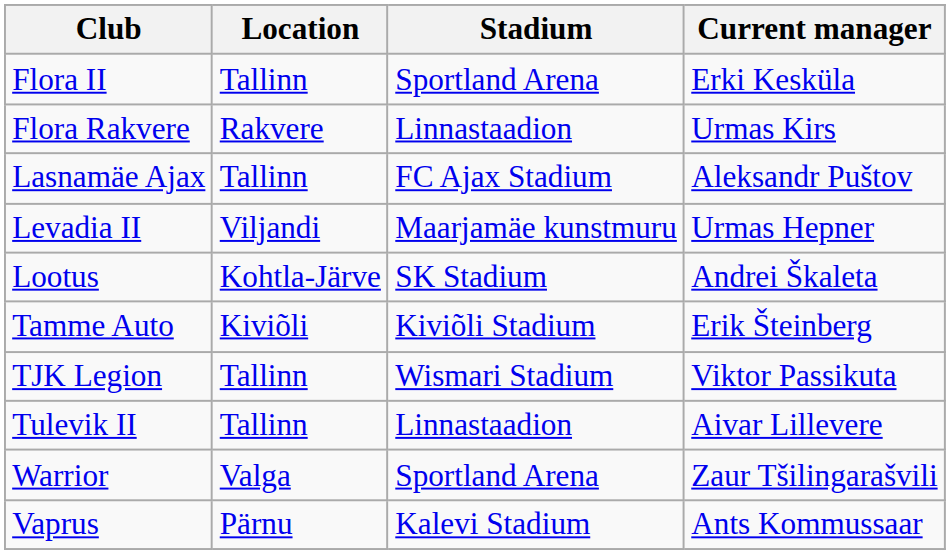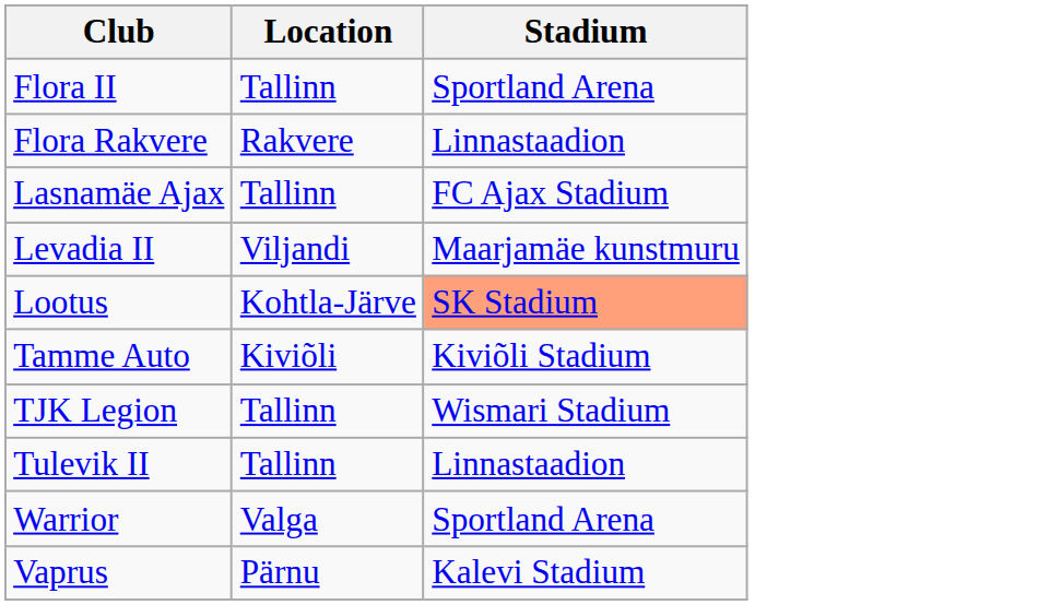 <table class="wikitable">
 <tr>
 <th>Club</th>
 <th>Location</th>
 <th>Stadium</th>
-<th>Current manager</th>
 </tr>
 <tr>
 <td><a href='#'>Flora II</a></td>
 <td><a href='#'>Tallinn</a></td>
 <td><a href='#'>Sportland Arena</a></td>
-<td> <a href='#'>Erki Kesküla</a></td>
 </tr>
 <tr>
 <td><a href='#'>Flora Rakvere</a></td>
 <td><a href='#'>Rakvere</a></td>
 <td><a href='#'>Linnastaadion</a></td>
-<td> <a href='#'>Urmas Kirs</a></td>
 </tr>
 <tr>
 <td><a href='#'>Lasnamäe Ajax</a></td>
 <td><a href='#'>Tallinn</a></td>
 <td><a href='#'>FC Ajax Stadium</a></td>
-<td> <a href='#'>Aleksandr Puštov</a></td>
 </tr>
 <tr>
 <td><a href='#'>Levadia II</a></td>
 <td><a href='#'>Viljandi</a></td>
 <td><a href='#'>Maarjamäe kunstmuru</a></td>
-<td> <a href='#'>Urmas Hepner</a></td>
 </tr>
 <tr>
 <td><a href='#'>Lootus</a></td>
 <td><a href='#'>Kohtla-Järve</a></td>
-<td><a href='#'>SK Stadium</a></td>
-<td> <a href='#'>Andrei Škaleta</a></td>
+<td style="background: lightsalmon;"><a href='#'>SK Stadium</a></td>
 </tr>
 <tr>
 <td><a href='#'>Tamme Auto</a></td>
 <td><a href='#'>Kiviõli</a></td>
 <td><a href='#'>Kiviõli Stadium</a></td>
-<td> <a href='#'>Erik Šteinberg</a></td>
 </tr>
 <tr>
 <td><a href='#'>TJK Legion</a></td>
 <td><a href='#'>Tallinn</a></td>
 <td><a href='#'>Wismari Stadium</a></td>
-<td> <a href='#'>Viktor Passikuta</a></td>
 </tr>
 <tr>
 <td><a href='#'>Tulevik II</a></td>
 <td><a href='#'>Tallinn</a></td>
 <td><a href='#'>Linnastaadion</a></td>
-<td> <a href='#'>Aivar Lillevere</a></td>
 </tr>
 <tr>
 <td><a href='#'>Warrior</a></td>
 <td><a href='#'>Valga</a></td>
 <td><a href='#'>Sportland Arena</a></td>
-<td> <a href='#'>Zaur Tšilingarašvili</a></td>
 </tr>
 <tr>
 <td><a href='#'>Vaprus</a></td>
 <td><a href='#'>Pärnu</a></td>
 <td><a href='#'>Kalevi Stadium</a></td>
-<td> <a href='#'>Ants Kommussaar</a></td>
 </tr>
 </table>
